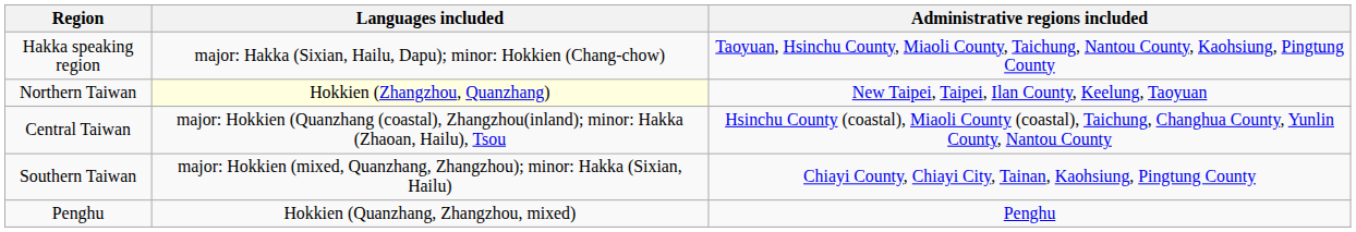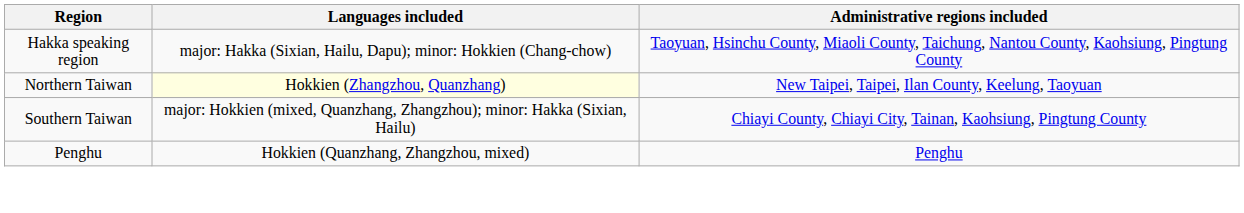 <table class="wikitable" style="text-align: center;">
 <tr>
 <th>Region</th>
 <th>Languages included</th>
 <th>Administrative regions included</th>
 </tr>
 <tr>
 <td>Hakka speaking region</td>
 <td>major: Hakka (Sixian, Hailu, Dapu); minor: Hokkien (Chang-chow)</td>
 <td><a href='#'>Taoyuan</a>, <a href='#'>Hsinchu County</a>, <a href='#'>Miaoli County</a>, <a href='#'>Taichung</a>, <a href='#'>Nantou County</a>, <a href='#'>Kaohsiung</a>, <a href='#'>Pingtung County</a></td>
 </tr>
 <tr>
 <td>Northern Taiwan</td>
 <td style="background: lightyellow;">Hokkien (<a href='#'>Zhangzhou</a>, <a href='#'>Quanzhang</a>)</td>
 <td><a href='#'>New Taipei</a>, <a href='#'>Taipei</a>, <a href='#'>Ilan County</a>, <a href='#'>Keelung</a>, <a href='#'>Taoyuan</a></td>
 </tr>
 <tr>
-<td>Central Taiwan</td>
-<td>major: Hokkien (Quanzhang (coastal), Zhangzhou(inland); minor: Hakka (Zhaoan, Hailu), <a href='#'>Tsou</a></td>
-<td><a href='#'>Hsinchu County</a> (coastal), <a href='#'>Miaoli County</a> (coastal), <a href='#'>Taichung</a>, <a href='#'>Changhua County</a>, <a href='#'>Yunlin County</a>, <a href='#'>Nantou County</a></td>
-</tr>
-<tr>
 <td>Southern Taiwan</td>
 <td>major: Hokkien (mixed, Quanzhang, Zhangzhou); minor: Hakka (Sixian, Hailu)</td>
 <td><a href='#'>Chiayi County</a>, <a href='#'>Chiayi City</a>, <a href='#'>Tainan</a>, <a href='#'>Kaohsiung</a>, <a href='#'>Pingtung County</a></td>
 </tr>
 <tr>
 <td>Penghu</td>
 <td>Hokkien (Quanzhang, Zhangzhou, mixed)</td>
 <td><a href='#'>Penghu</a></td>
 </tr>
 </table>
